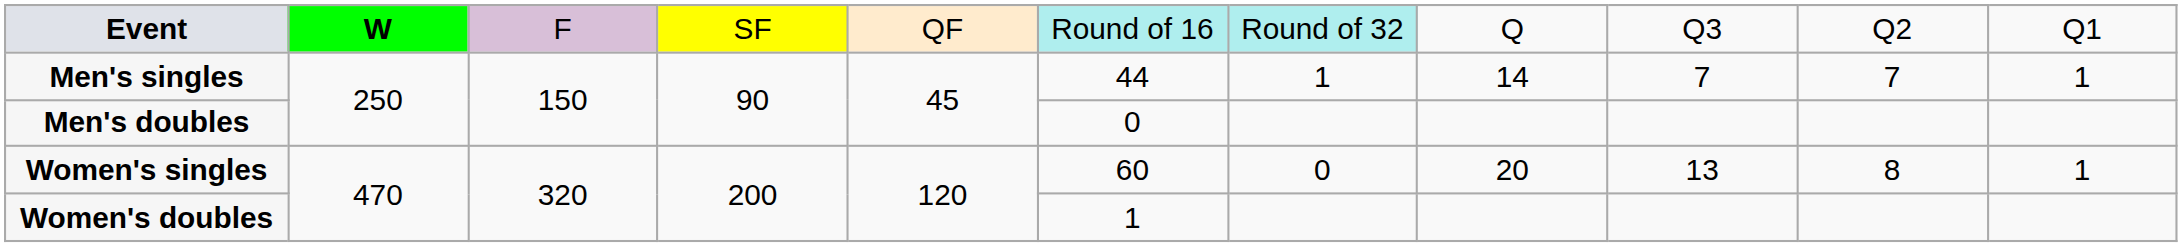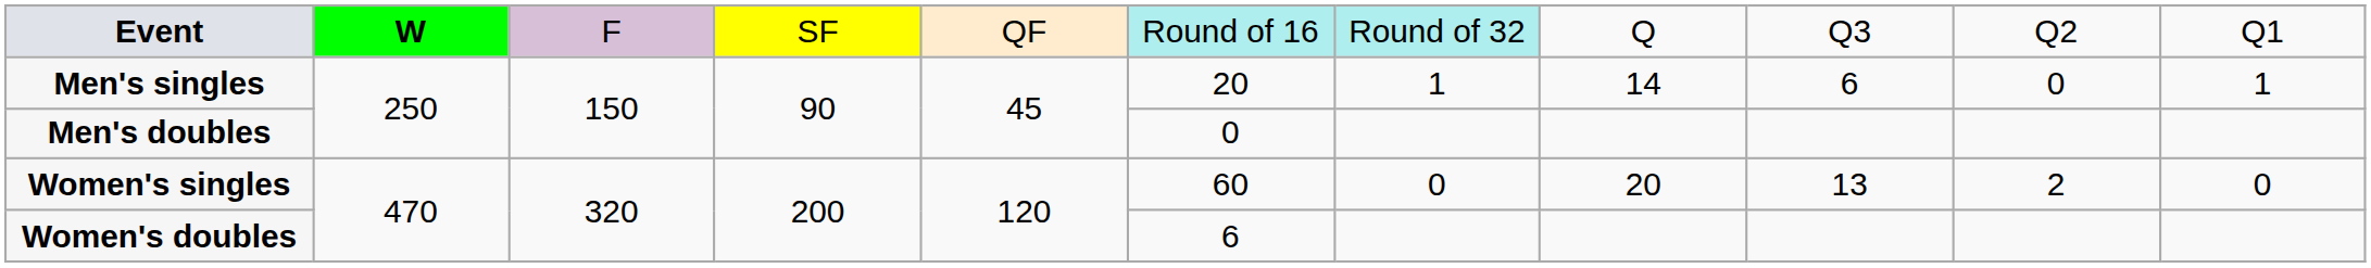 <table class=wikitable style=font-size:90%;text-align:center>
 <tr>
 <td style="width:130px; background:#dfe2e9;"><strong>Event</strong></td>
 <td style="width:80px; background:lime;"><strong>W</strong></td>
 <td style="width:85px; background:thistle;">F</td>
 <td style="width:85px; background:#ff0;">SF</td>
 <td style="width:85px; background:#ffebcd;">QF</td>
 <td style="width:85px; background:#afeeee;">Round of 16</td>
 <td style="width:85px; background:#afeeee;">Round of 32</td>
 <td width=85>Q</td>
 <td width=85>Q3</td>
 <td width=85>Q2</td>
 <td width=85>Q1</td>
 </tr>
 <tr>
 <th style="background:#f6f6f6;">Men's singles</th>
 <td rowspan=2>250</td>
 <td rowspan=2>150</td>
 <td rowspan=2>90</td>
 <td rowspan=2>45</td>
-<td>44</td>
+<td>20</td>
 <td>1</td>
 <td>14</td>
-<td>7</td>
-<td>7</td>
+<td>6</td>
+<td>0</td>
 <td>1</td>
 </tr>
 <tr>
 <th style="background:#f6f6f6;">Men's doubles</th>
 <td>0</td>
 <td></td>
 <td></td>
 <td></td>
 <td></td>
 <td></td>
 </tr>
 <tr>
 <th style="background:#f6f6f6;">Women's singles</th>
 <td rowspan=2>470</td>
 <td rowspan=2>320</td>
 <td rowspan=2>200</td>
 <td rowspan=2>120</td>
 <td>60</td>
 <td>0</td>
 <td>20</td>
 <td>13</td>
-<td>8</td>
-<td>1</td>
+<td>2</td>
+<td>0</td>
 </tr>
 <tr>
 <th style="background:#f6f6f6;">Women's doubles</th>
-<td>1</td>
+<td>6</td>
 <td></td>
 <td></td>
 <td></td>
 <td></td>
 <td></td>
 </tr>
 </table>
